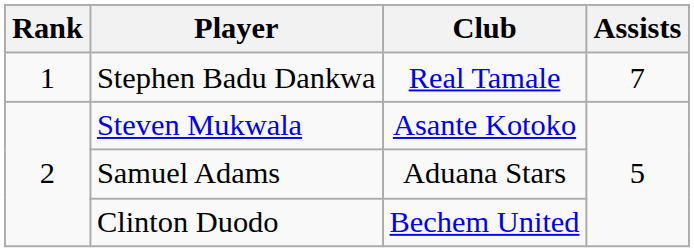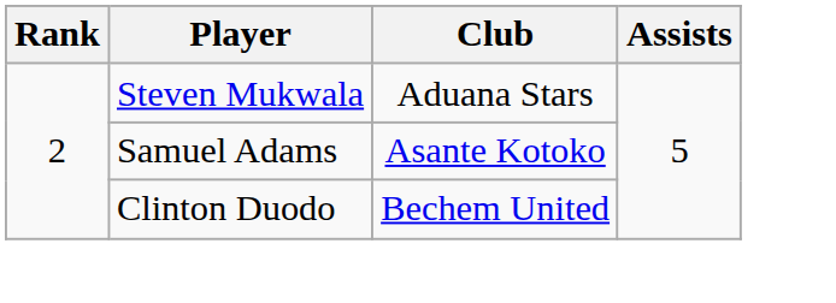 <table class="wikitable" style="text-align:center">
 <tr>
 <th>Rank</th>
 <th>Player</th>
 <th>Club</th>
 <th>Assists</th>
 </tr>
 <tr>
-<td>1</td>
-<td align="left"> Stephen Badu Dankwa</td>
-<td><a href='#'>Real Tamale</a></td>
-<td>7</td>
-</tr>
-<tr>
 <td rowspan="3">2</td>
 <td align="left"> <a href='#'>Steven Mukwala</a></td>
-<td><a href='#'>Asante Kotoko</a></td>
+<td>Aduana Stars</td>
 <td rowspan="3">5</td>
 </tr>
 <tr>
 <td align="left"> Samuel Adams</td>
-<td>Aduana Stars</td>
+<td><a href='#'>Asante Kotoko</a></td>
 </tr>
 <tr>
 <td align="left"> Clinton Duodo</td>
 <td><a href='#'>Bechem United</a></td>
 </tr>
 </table>
